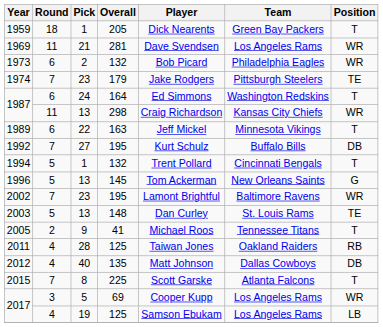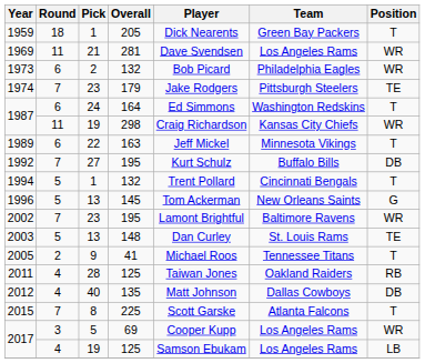 <table class="wikitable sortable" style="text-align: center;">
 <tr>
 <th>Year</th>
 <th>Round</th>
 <th>Pick</th>
 <th>Overall</th>
 <th>Player</th>
 <th>Team</th>
 <th>Position</th>
 </tr>
 <tr>
 <td>1959</td>
 <td>18</td>
 <td>1</td>
 <td>205</td>
 <td><a href='#'>Dick Nearents</a></td>
 <td><a href='#'>Green Bay Packers</a></td>
 <td>T</td>
 </tr>
 <tr>
 <td>1969</td>
 <td>11</td>
 <td>21</td>
 <td>281</td>
 <td><a href='#'>Dave Svendsen</a></td>
 <td><a href='#'>Los Angeles Rams</a></td>
 <td>WR</td>
 </tr>
 <tr>
 <td>1973</td>
 <td>6</td>
 <td>2</td>
 <td>132</td>
 <td><a href='#'>Bob Picard</a></td>
 <td><a href='#'>Philadelphia Eagles</a></td>
 <td>WR</td>
 </tr>
 <tr>
 <td>1974</td>
 <td>7</td>
 <td>23</td>
 <td>179</td>
 <td><a href='#'>Jake Rodgers</a></td>
 <td><a href='#'>Pittsburgh Steelers</a></td>
 <td>TE</td>
 </tr>
 <tr>
 <td rowspan="2">1987</td>
 <td>6</td>
 <td>24</td>
 <td>164</td>
 <td><a href='#'>Ed Simmons</a></td>
 <td><a href='#'>Washington Redskins</a></td>
 <td>T</td>
 </tr>
 <tr>
 <td>11</td>
-<td>13</td>
+<td>19</td>
 <td>298</td>
 <td><a href='#'>Craig Richardson</a></td>
 <td><a href='#'>Kansas City Chiefs</a></td>
 <td>WR</td>
 </tr>
 <tr>
 <td>1989</td>
 <td>6</td>
 <td>22</td>
 <td>163</td>
 <td><a href='#'>Jeff Mickel</a></td>
 <td><a href='#'>Minnesota Vikings</a></td>
 <td>T</td>
 </tr>
 <tr>
 <td>1992</td>
 <td>7</td>
 <td>27</td>
 <td>195</td>
 <td><a href='#'>Kurt Schulz</a></td>
 <td><a href='#'>Buffalo Bills</a></td>
 <td>DB</td>
 </tr>
 <tr>
 <td>1994</td>
 <td>5</td>
 <td>1</td>
 <td>132</td>
 <td><a href='#'>Trent Pollard</a></td>
 <td><a href='#'>Cincinnati Bengals</a></td>
 <td>T</td>
 </tr>
 <tr>
 <td>1996</td>
 <td>5</td>
 <td>13</td>
 <td>145</td>
 <td><a href='#'>Tom Ackerman</a></td>
 <td><a href='#'>New Orleans Saints</a></td>
 <td>G</td>
 </tr>
 <tr>
 <td>2002</td>
 <td>7</td>
 <td>23</td>
 <td>195</td>
 <td><a href='#'>Lamont Brightful</a></td>
 <td><a href='#'>Baltimore Ravens</a></td>
 <td>WR</td>
 </tr>
 <tr>
 <td>2003</td>
 <td>5</td>
 <td>13</td>
 <td>148</td>
 <td><a href='#'>Dan Curley</a></td>
 <td><a href='#'>St. Louis Rams</a></td>
 <td>TE</td>
 </tr>
 <tr>
 <td>2005</td>
 <td>2</td>
 <td>9</td>
 <td>41</td>
 <td><a href='#'>Michael Roos</a></td>
 <td><a href='#'>Tennessee Titans</a></td>
 <td>T</td>
 </tr>
 <tr>
 <td>2011</td>
 <td>4</td>
 <td>28</td>
 <td>125</td>
 <td><a href='#'>Taiwan Jones</a></td>
 <td><a href='#'>Oakland Raiders</a></td>
 <td>RB</td>
 </tr>
 <tr>
 <td>2012</td>
 <td>4</td>
 <td>40</td>
 <td>135</td>
 <td><a href='#'>Matt Johnson</a></td>
 <td><a href='#'>Dallas Cowboys</a></td>
 <td>DB</td>
 </tr>
 <tr>
 <td>2015</td>
 <td>7</td>
 <td>8</td>
 <td>225</td>
 <td><a href='#'>Scott Garske</a></td>
 <td><a href='#'>Atlanta Falcons</a></td>
 <td>T</td>
 </tr>
 <tr>
 <td rowspan="2">2017</td>
 <td>3</td>
 <td>5</td>
 <td>69</td>
 <td><a href='#'>Cooper Kupp</a></td>
 <td><a href='#'>Los Angeles Rams</a></td>
 <td>WR</td>
 </tr>
 <tr>
 <td>4</td>
 <td>19</td>
 <td>125</td>
 <td><a href='#'>Samson Ebukam</a></td>
 <td><a href='#'>Los Angeles Rams</a></td>
 <td>LB</td>
 </tr>
 <tr>
 </tr>
 </table>
